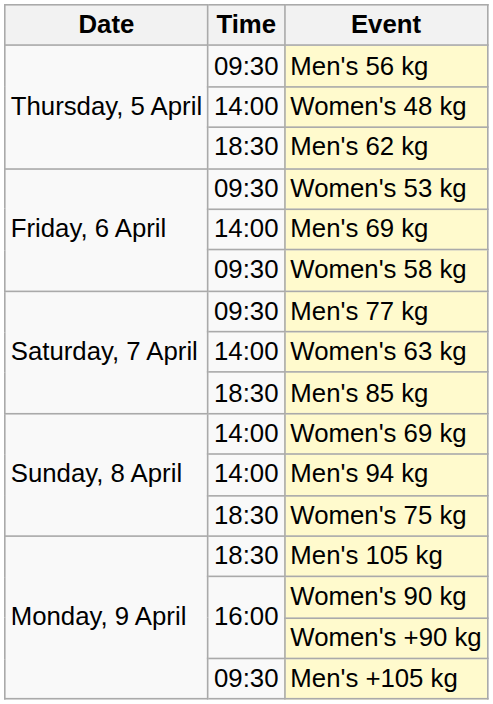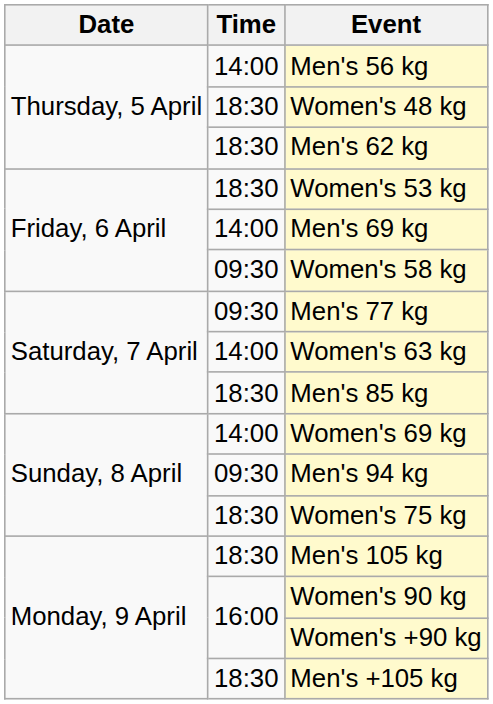 <table class=wikitable>
 <tr>
 <th>Date</th>
 <th>Time</th>
 <th>Event</th>
 </tr>
 <tr>
 <td rowspan="3">Thursday, 5 April</td>
-<td>09:30</td>
+<td>14:00</td>
 <td style=background:lemonchiffon>Men's 56 kg</td>
 </tr>
 <tr>
-<td>14:00</td>
+<td>18:30</td>
 <td style=background:lemonchiffon>Women's 48 kg</td>
 </tr>
 <tr>
 <td>18:30</td>
 <td style=background:lemonchiffon>Men's 62 kg</td>
 </tr>
 <tr>
 <td rowspan="3">Friday, 6 April</td>
-<td>09:30</td>
+<td>18:30</td>
 <td style=background:lemonchiffon>Women's 53 kg</td>
 </tr>
 <tr>
 <td>14:00</td>
 <td style=background:lemonchiffon>Men's 69 kg</td>
 </tr>
 <tr>
 <td>09:30</td>
 <td style=background:lemonchiffon>Women's 58 kg</td>
 </tr>
 <tr>
 <td rowspan="3">Saturday, 7 April</td>
 <td>09:30</td>
 <td style=background:lemonchiffon>Men's 77 kg</td>
 </tr>
 <tr>
 <td>14:00</td>
 <td style=background:lemonchiffon>Women's 63 kg</td>
 </tr>
 <tr>
 <td>18:30</td>
 <td style=background:lemonchiffon>Men's 85 kg</td>
 </tr>
 <tr>
 <td rowspan="3">Sunday, 8 April</td>
 <td>14:00</td>
 <td style=background:lemonchiffon>Women's 69 kg</td>
 </tr>
 <tr>
-<td>14:00</td>
+<td>09:30</td>
 <td style=background:lemonchiffon>Men's 94 kg</td>
 </tr>
 <tr>
 <td>18:30</td>
 <td style=background:lemonchiffon>Women's 75 kg</td>
 </tr>
 <tr>
 <td rowspan="4">Monday, 9 April</td>
 <td>18:30</td>
 <td style=background:lemonchiffon>Men's 105 kg</td>
 </tr>
 <tr>
 <td rowspan="2">16:00</td>
 <td style=background:lemonchiffon>Women's 90 kg</td>
 </tr>
 <tr>
 <td style=background:lemonchiffon>Women's +90 kg</td>
 </tr>
 <tr>
-<td>09:30</td>
+<td>18:30</td>
 <td style=background:lemonchiffon>Men's +105 kg</td>
 </tr>
 </table>
